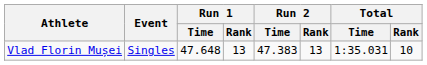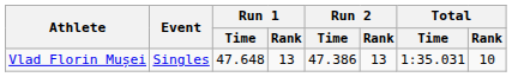 <table class="wikitable" style="font-size:90%">
 <tr>
 <th rowspan="2">Athlete</th>
 <th rowspan="2">Event</th>
 <th colspan="2">Run 1</th>
 <th colspan="2">Run 2</th>
 <th colspan="2">Total</th>
 </tr>
 <tr style="font-size:95%">
 <th>Time</th>
 <th>Rank</th>
 <th>Time</th>
 <th>Rank</th>
 <th>Time</th>
 <th>Rank</th>
 </tr>
 <tr align="center">
 <td align="left"><a href='#'>Vlad Florin Mușei</a></td>
 <td align="left"><a href='#'>Singles</a></td>
 <td>47.648</td>
 <td>13</td>
-<td>47.383</td>
+<td>47.386</td>
 <td>13</td>
 <td>1:35.031</td>
 <td>10</td>
 </tr>
 </table>
